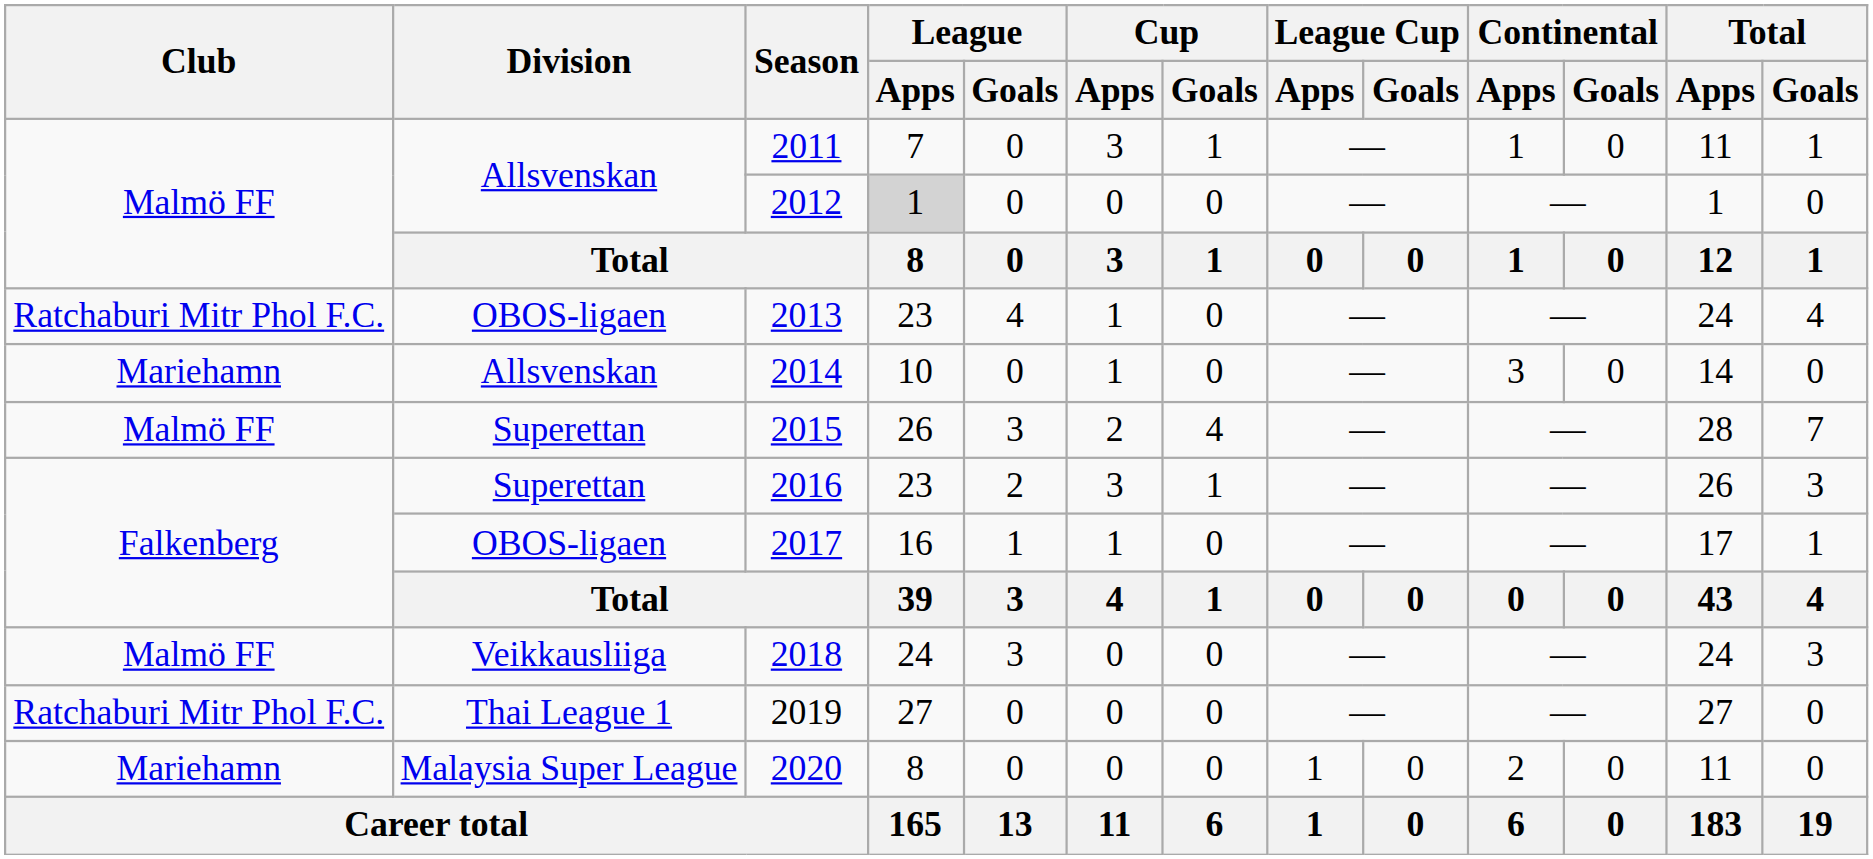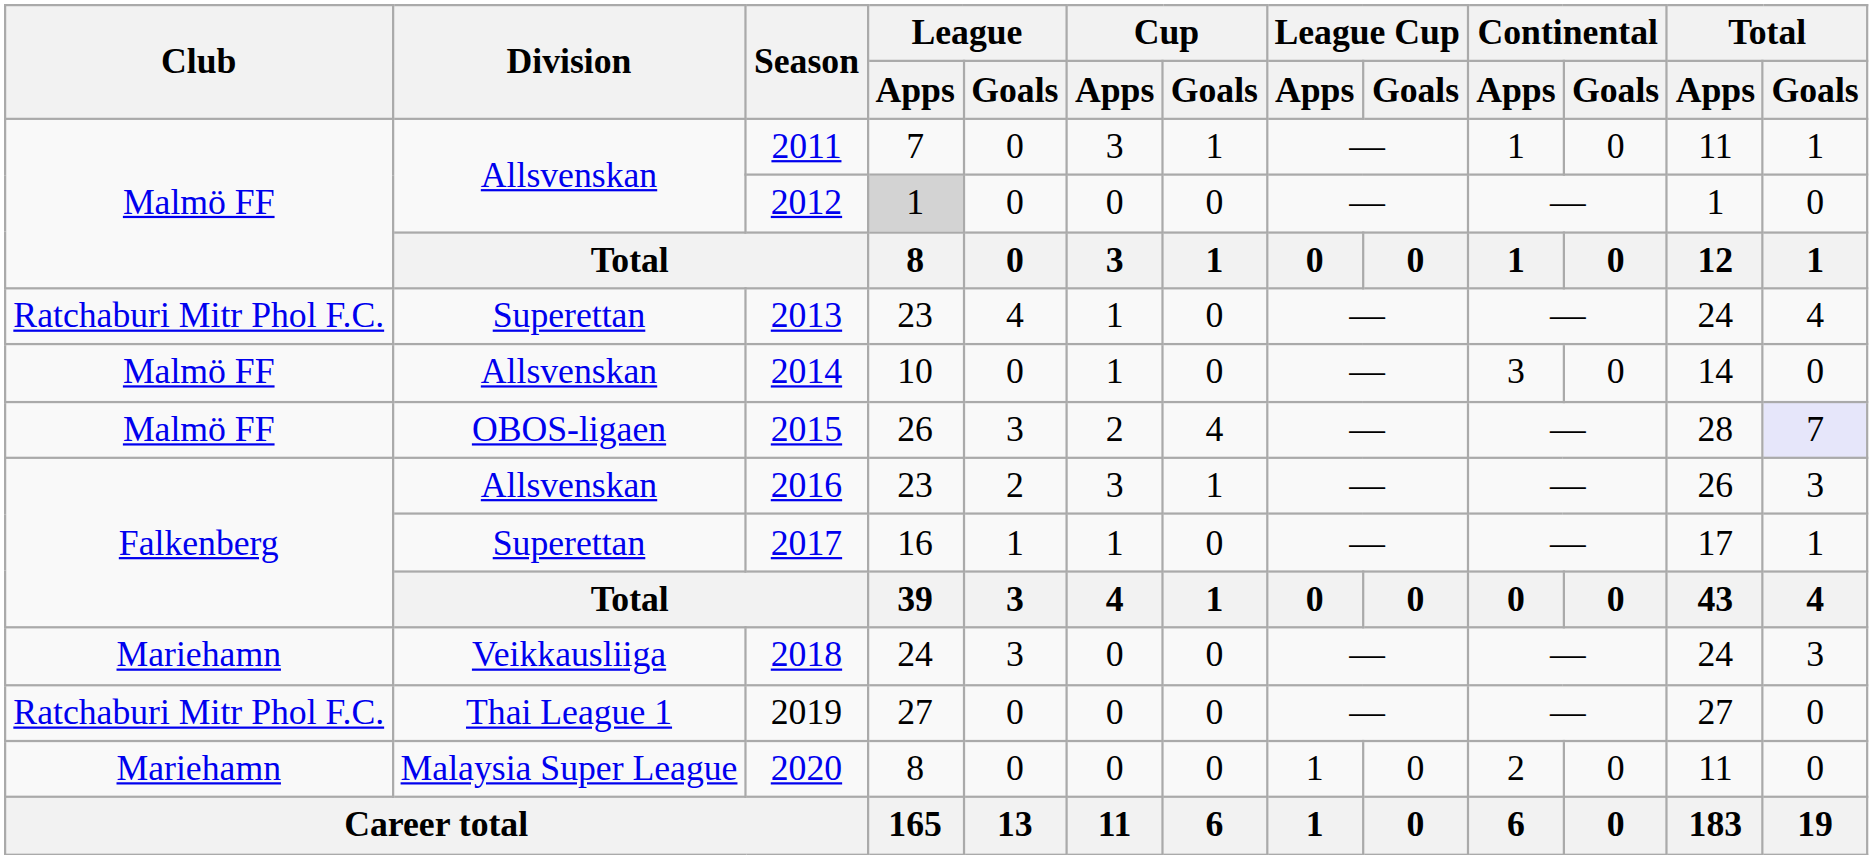 <table class="wikitable" style="text-align:center;">
 <tr>
 <th rowspan="2">Club</th>
 <th rowspan="2">Division</th>
 <th rowspan="2">Season</th>
 <th colspan="2">League</th>
 <th colspan="2">Cup</th>
 <th colspan="2">League Cup</th>
 <th colspan="2">Continental</th>
 <th colspan="2">Total</th>
 </tr>
 <tr>
 <th>Apps</th>
 <th>Goals</th>
 <th>Apps</th>
 <th>Goals</th>
 <th>Apps</th>
 <th>Goals</th>
 <th>Apps</th>
 <th>Goals</th>
 <th>Apps</th>
 <th>Goals</th>
 </tr>
 <tr>
 <td rowspan="3"><a href='#'>Malmö FF</a></td>
 <td rowspan="2"><a href='#'>Allsvenskan</a></td>
 <td><a href='#'>2011</a></td>
 <td>7</td>
 <td>0</td>
 <td>3</td>
 <td>1</td>
 <td colspan="2">—</td>
 <td>1</td>
 <td>0</td>
 <td>11</td>
 <td>1</td>
 </tr>
 <tr>
 <td><a href='#'>2012</a></td>
 <td style="background: lightgrey;">1</td>
 <td>0</td>
 <td>0</td>
 <td>0</td>
 <td colspan="2">—</td>
 <td colspan="2">—</td>
 <td>1</td>
 <td>0</td>
 </tr>
 <tr>
 <th colspan="2">Total</th>
 <th>8</th>
 <th>0</th>
 <th>3</th>
 <th>1</th>
 <th>0</th>
 <th>0</th>
 <th>1</th>
 <th>0</th>
 <th>12</th>
 <th>1</th>
 </tr>
 <tr>
 <td rowspan="1"><a href='#'>Ratchaburi Mitr Phol F.C.</a></td>
-<td rowspan="1"><a href='#'>OBOS-ligaen</a></td>
+<td rowspan="1"><a href='#'>Superettan</a></td>
 <td><a href='#'>2013</a></td>
 <td>23</td>
 <td>4</td>
 <td>1</td>
 <td>0</td>
 <td colspan="2">—</td>
 <td colspan="2">—</td>
 <td>24</td>
 <td>4</td>
 </tr>
 <tr>
-<td rowspan="1"><a href='#'>Mariehamn</a></td>
+<td rowspan="1"><a href='#'>Malmö FF</a></td>
 <td rowspan="1"><a href='#'>Allsvenskan</a></td>
 <td><a href='#'>2014</a></td>
 <td>10</td>
 <td>0</td>
 <td>1</td>
 <td>0</td>
 <td colspan="2">—</td>
 <td>3</td>
 <td>0</td>
 <td>14</td>
 <td>0</td>
 </tr>
 <tr>
 <td rowspan="1"><a href='#'>Malmö FF</a></td>
-<td rowspan="1"><a href='#'>Superettan</a></td>
+<td rowspan="1"><a href='#'>OBOS-ligaen</a></td>
 <td><a href='#'>2015</a></td>
 <td>26</td>
 <td>3</td>
 <td>2</td>
 <td>4</td>
 <td colspan="2">—</td>
 <td colspan="2">—</td>
 <td>28</td>
-<td>7</td>
+<td style="background: lavender;">7</td>
 </tr>
 <tr>
 <td rowspan="3"><a href='#'>Falkenberg</a></td>
-<td rowspan="1"><a href='#'>Superettan</a></td>
+<td rowspan="1"><a href='#'>Allsvenskan</a></td>
 <td><a href='#'>2016</a></td>
 <td>23</td>
 <td>2</td>
 <td>3</td>
 <td>1</td>
 <td colspan="2">—</td>
 <td colspan="2">—</td>
 <td>26</td>
 <td>3</td>
 </tr>
 <tr>
-<td rowspan="1"><a href='#'>OBOS-ligaen</a></td>
+<td rowspan="1"><a href='#'>Superettan</a></td>
 <td><a href='#'>2017</a></td>
 <td>16</td>
 <td>1</td>
 <td>1</td>
 <td>0</td>
 <td colspan="2">—</td>
 <td colspan="2">—</td>
 <td>17</td>
 <td>1</td>
 </tr>
 <tr>
 <th colspan="2">Total</th>
 <th>39</th>
 <th>3</th>
 <th>4</th>
 <th>1</th>
 <th>0</th>
 <th>0</th>
 <th>0</th>
 <th>0</th>
 <th>43</th>
 <th>4</th>
 </tr>
 <tr>
-<td rowspan="1"><a href='#'>Malmö FF</a></td>
+<td rowspan="1"><a href='#'>Mariehamn</a></td>
 <td rowspan="1"><a href='#'>Veikkausliiga</a></td>
 <td><a href='#'>2018</a></td>
 <td>24</td>
 <td>3</td>
 <td>0</td>
 <td>0</td>
 <td colspan="2">—</td>
 <td colspan="2">—</td>
 <td>24</td>
 <td>3</td>
 </tr>
 <tr>
 <td rowspan="1"><a href='#'>Ratchaburi Mitr Phol F.C.</a></td>
 <td rowspan="1"><a href='#'>Thai League 1</a></td>
 <td 2019 Ratchaburi Mitr Phol F.C.>2019</td>
 <td>27</td>
 <td>0</td>
 <td>0</td>
 <td>0</td>
 <td colspan="2">—</td>
 <td colspan="2">—</td>
 <td>27</td>
 <td>0</td>
 </tr>
 <tr>
 <td rowspan="1"><a href='#'>Mariehamn</a></td>
 <td rowspan="1"><a href='#'>Malaysia Super League</a></td>
 <td><a href='#'>2020</a></td>
 <td>8</td>
 <td>0</td>
 <td>0</td>
 <td>0</td>
 <td>1</td>
 <td>0</td>
 <td>2</td>
 <td>0</td>
 <td>11</td>
 <td>0</td>
 </tr>
 <tr>
 <th colspan="3">Career total</th>
 <th>165</th>
 <th>13</th>
 <th>11</th>
 <th>6</th>
 <th>1</th>
 <th>0</th>
 <th>6</th>
 <th>0</th>
 <th>183</th>
 <th>19</th>
 </tr>
 </table>
